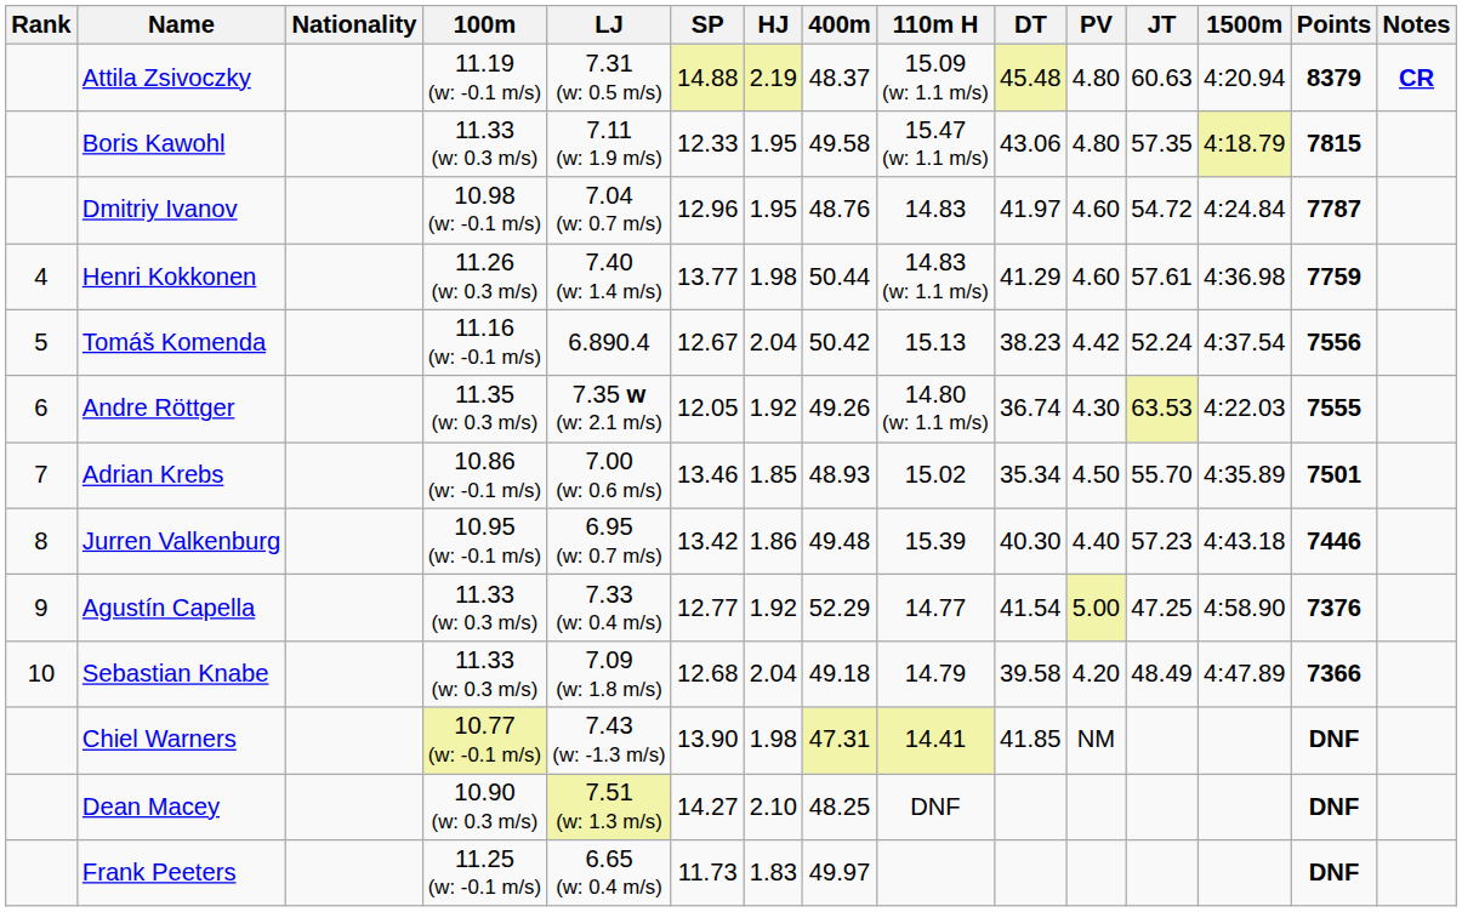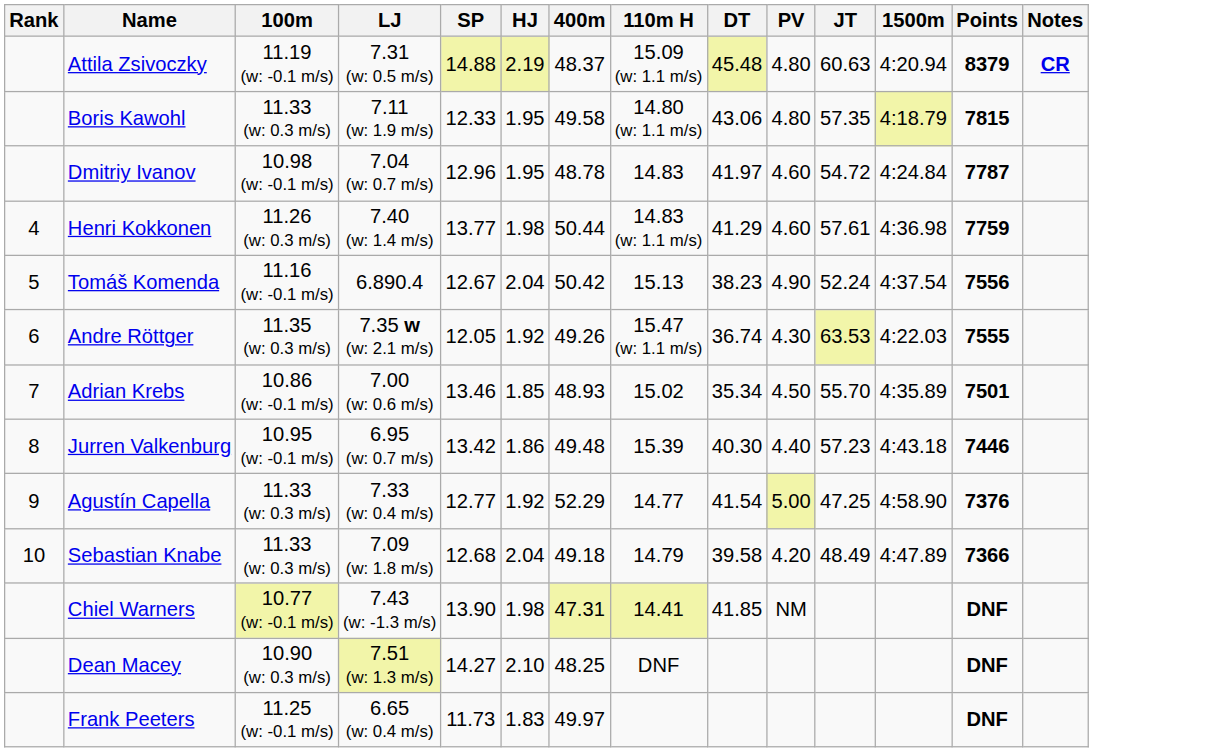 <table class="wikitable sortable" style="text-align:center">
 <tr>
 <th>Rank</th>
 <th>Name</th>
-<th>Nationality</th>
 <th>100m</th>
 <th>LJ</th>
 <th>SP</th>
 <th>HJ</th>
 <th>400m</th>
 <th>110m H</th>
 <th>DT</th>
 <th>PV</th>
 <th>JT</th>
 <th>1500m</th>
 <th>Points</th>
 <th>Notes</th>
 </tr>
 <tr>
 <td></td>
 <td align=left><a href='#'>Attila Zsivoczky</a></td>
-<td align=left></td>
 <td>11.19<br><small>(w: -0.1 m/s)</small></td>
 <td>7.31<br><small>(w: 0.5 m/s)</small></td>
 <td bgcolor=#F2F5A9>14.88</td>
 <td bgcolor=#F2F5A9>2.19</td>
 <td>48.37</td>
 <td>15.09<br><small>(w: 1.1 m/s)</small></td>
 <td bgcolor=#F2F5A9>45.48</td>
 <td>4.80</td>
 <td>60.63</td>
 <td>4:20.94</td>
 <td><strong>8379</strong></td>
 <td><strong><a href='#'>CR</a></strong></td>
 </tr>
 <tr>
 <td></td>
 <td align=left><a href='#'>Boris Kawohl</a></td>
-<td align=left></td>
 <td>11.33<br><small>(w: 0.3 m/s)</small></td>
 <td>7.11<br><small>(w: 1.9 m/s)</small></td>
 <td>12.33</td>
 <td>1.95</td>
 <td>49.58</td>
-<td>15.47<br><small>(w: 1.1 m/s)</small></td>
+<td>14.80<br><small>(w: 1.1 m/s)</small></td>
 <td>43.06</td>
 <td>4.80</td>
 <td>57.35</td>
 <td bgcolor=#F2F5A9>4:18.79</td>
 <td><strong>7815</strong></td>
 <td></td>
 </tr>
 <tr>
 <td></td>
 <td align=left><a href='#'>Dmitriy Ivanov</a></td>
-<td align=left></td>
 <td>10.98<br><small>(w: -0.1 m/s)</small></td>
 <td>7.04<br><small>(w: 0.7 m/s)</small></td>
 <td>12.96</td>
 <td>1.95</td>
-<td>48.76</td>
+<td>48.78</td>
 <td>14.83</td>
 <td>41.97</td>
 <td>4.60</td>
 <td>54.72</td>
 <td>4:24.84</td>
 <td><strong>7787</strong></td>
 <td></td>
 </tr>
 <tr>
 <td>4</td>
 <td align=left><a href='#'>Henri Kokkonen</a></td>
-<td align=left></td>
 <td>11.26<br><small>(w: 0.3 m/s)</small></td>
 <td>7.40<br><small>(w: 1.4 m/s)</small></td>
 <td>13.77</td>
 <td>1.98</td>
 <td>50.44</td>
 <td>14.83<br><small>(w: 1.1 m/s)</small></td>
 <td>41.29</td>
 <td>4.60</td>
 <td>57.61</td>
 <td>4:36.98</td>
 <td><strong>7759</strong></td>
 <td></td>
 </tr>
 <tr>
 <td>5</td>
 <td align=left><a href='#'>Tomáš Komenda</a></td>
-<td align=left></td>
 <td>11.16<br><small>(w: -0.1 m/s)</small></td>
 <td>6.890.4</td>
 <td>12.67</td>
 <td>2.04</td>
 <td>50.42</td>
 <td>15.13</td>
 <td>38.23</td>
-<td>4.42</td>
+<td>4.90</td>
 <td>52.24</td>
 <td>4:37.54</td>
 <td><strong>7556</strong></td>
 <td></td>
 </tr>
 <tr>
 <td>6</td>
 <td align=left><a href='#'>Andre Röttger</a></td>
-<td align=left></td>
 <td>11.35<br><small>(w: 0.3 m/s)</small></td>
 <td>7.35 <strong>w</strong><br><small>(w: 2.1 m/s)</small></td>
 <td>12.05</td>
 <td>1.92</td>
 <td>49.26</td>
-<td>14.80<br><small>(w: 1.1 m/s)</small></td>
+<td>15.47<br><small>(w: 1.1 m/s)</small></td>
 <td>36.74</td>
 <td>4.30</td>
 <td bgcolor=#F2F5A9>63.53</td>
 <td>4:22.03</td>
 <td><strong>7555</strong></td>
 <td></td>
 </tr>
 <tr>
 <td>7</td>
 <td align=left><a href='#'>Adrian Krebs</a></td>
-<td align=left></td>
 <td>10.86<br><small>(w: -0.1 m/s)</small></td>
 <td>7.00<br><small>(w: 0.6 m/s)</small></td>
 <td>13.46</td>
 <td>1.85</td>
 <td>48.93</td>
 <td>15.02</td>
 <td>35.34</td>
 <td>4.50</td>
 <td>55.70</td>
 <td>4:35.89</td>
 <td><strong>7501</strong></td>
 <td></td>
 </tr>
 <tr>
 <td>8</td>
 <td align=left><a href='#'>Jurren Valkenburg</a></td>
-<td align=left></td>
 <td>10.95<br><small>(w: -0.1 m/s)</small></td>
 <td>6.95<br><small>(w: 0.7 m/s)</small></td>
 <td>13.42</td>
 <td>1.86</td>
 <td>49.48</td>
 <td>15.39</td>
 <td>40.30</td>
 <td>4.40</td>
 <td>57.23</td>
 <td>4:43.18</td>
 <td><strong>7446</strong></td>
 <td></td>
 </tr>
 <tr>
 <td>9</td>
 <td align=left><a href='#'>Agustín Capella</a></td>
-<td align=left></td>
 <td>11.33<br><small>(w: 0.3 m/s)</small></td>
 <td>7.33<br><small>(w: 0.4 m/s)</small></td>
 <td>12.77</td>
 <td>1.92</td>
 <td>52.29</td>
 <td>14.77</td>
 <td>41.54</td>
 <td bgcolor=#F2F5A9>5.00</td>
 <td>47.25</td>
 <td>4:58.90</td>
 <td><strong>7376</strong></td>
 <td></td>
 </tr>
 <tr>
 <td>10</td>
 <td align=left><a href='#'>Sebastian Knabe</a></td>
-<td align=left></td>
 <td>11.33<br><small>(w: 0.3 m/s)</small></td>
 <td>7.09<br><small>(w: 1.8 m/s)</small></td>
 <td>12.68</td>
 <td>2.04</td>
 <td>49.18</td>
 <td>14.79</td>
 <td>39.58</td>
 <td>4.20</td>
 <td>48.49</td>
 <td>4:47.89</td>
 <td><strong>7366</strong></td>
 <td></td>
 </tr>
 <tr>
 <td></td>
 <td align=left><a href='#'>Chiel Warners</a></td>
-<td align=left></td>
 <td bgcolor=#F2F5A9>10.77<br><small>(w: -0.1 m/s)</small></td>
 <td>7.43<br><small>(w: -1.3 m/s)</small></td>
 <td>13.90</td>
 <td>1.98</td>
 <td bgcolor=#F2F5A9>47.31</td>
 <td bgcolor=#F2F5A9>14.41</td>
 <td>41.85</td>
 <td>NM</td>
 <td></td>
 <td></td>
 <td><strong>DNF</strong></td>
 <td></td>
 </tr>
 <tr>
 <td></td>
 <td align=left><a href='#'>Dean Macey</a></td>
-<td align=left></td>
 <td>10.90<br><small>(w: 0.3 m/s)</small></td>
 <td bgcolor=#F2F5A9>7.51<br><small>(w: 1.3 m/s)</small></td>
 <td>14.27</td>
 <td>2.10</td>
 <td>48.25</td>
 <td>DNF</td>
 <td></td>
 <td></td>
 <td></td>
 <td></td>
 <td><strong>DNF</strong></td>
 <td></td>
 </tr>
 <tr>
 <td></td>
 <td align=left><a href='#'>Frank Peeters</a></td>
-<td align=left></td>
 <td>11.25<br><small>(w: -0.1 m/s)</small></td>
 <td>6.65<br><small>(w: 0.4 m/s)</small></td>
 <td>11.73</td>
 <td>1.83</td>
 <td>49.97</td>
 <td></td>
 <td></td>
 <td></td>
 <td></td>
 <td></td>
 <td><strong>DNF</strong></td>
 <td></td>
 </tr>
 </table>
